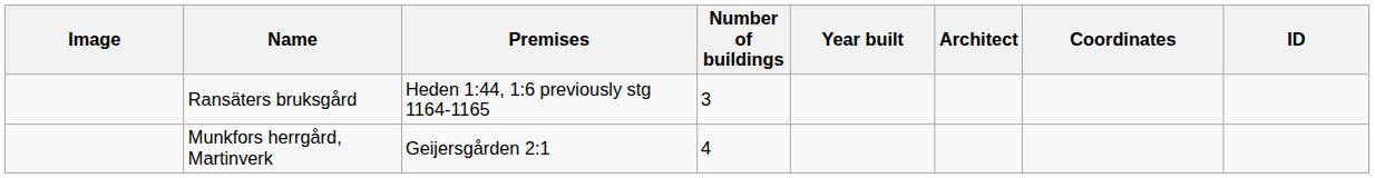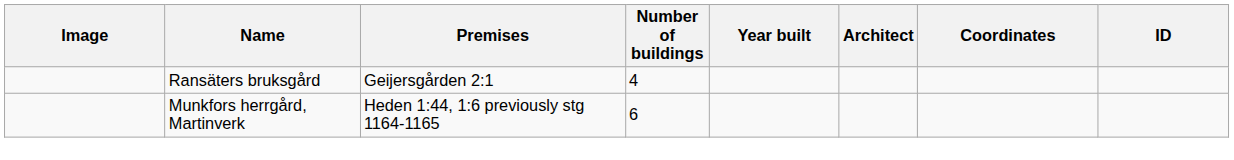 <table class="wikitable" width="95%">
 <tr>
 <th width="150">Image</th>
 <th>Name</th>
 <th>Premises</th>
 <th width="75">Number of<br>buildings</th>
 <th width="120">Year built</th>
 <th>Architect</th>
 <th width="170">Coordinates</th>
 <th width="120">ID</th>
 </tr>
 <tr>
 <td></td>
 <td>Ransäters bruksgård</td>
-<td>Heden 1:44, 1:6 previously stg 1164-1165</td>
-<td>3</td>
+<td>Geijersgården 2:1</td>
+<td>4</td>
 <td></td>
 <td></td>
 <td></td>
 <td></td>
 </tr>
 <tr>
 <td></td>
 <td>Munkfors herrgård, Martinverk</td>
-<td>Geijersgården 2:1</td>
-<td>4</td>
+<td>Heden 1:44, 1:6 previously stg 1164-1165</td>
+<td>6</td>
 <td></td>
 <td></td>
 <td></td>
 <td></td>
 </tr>
 </table>
